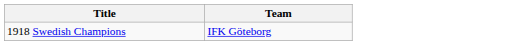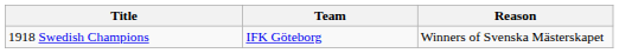 <table class="wikitable" style="text-align: left;">
 <tr>
 <th style="width: 275px;">Title</th>
 <th style="width: 200px;">Team</th>
+<th style="width: 225px;">Reason</th>
 </tr>
 <tr>
 <td>1918 <a href='#'>Swedish Champions</a></td>
 <td><a href='#'>IFK Göteborg</a></td>
+<td>Winners of Svenska Mästerskapet</td>
 </tr>
 </table>
